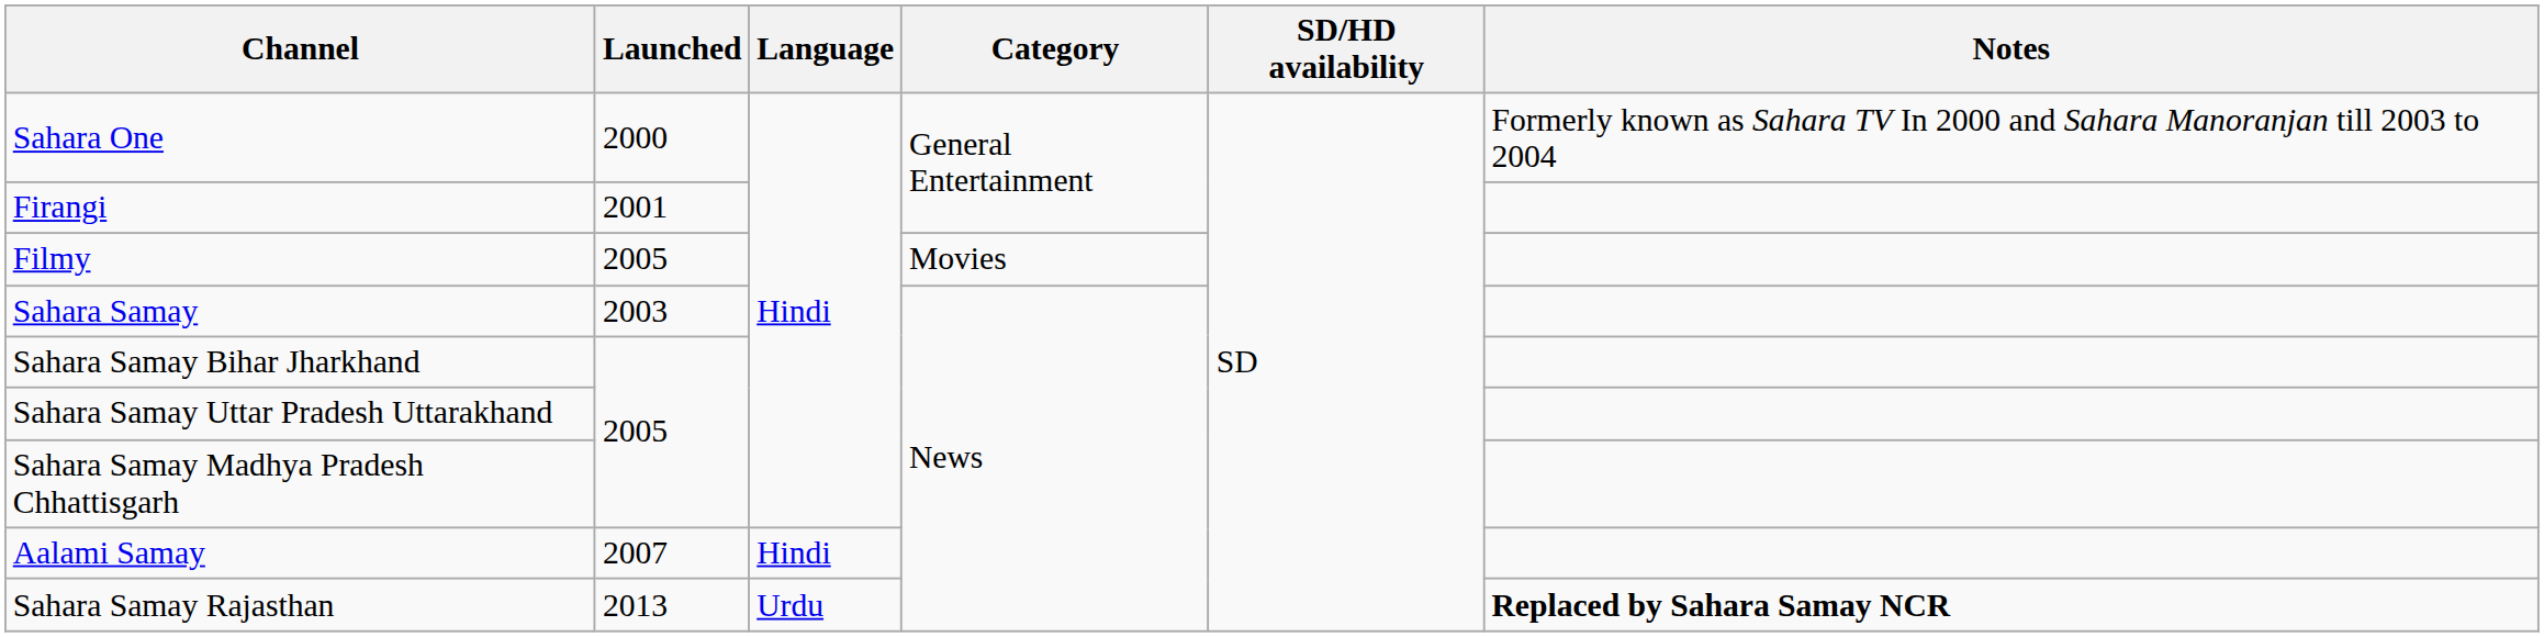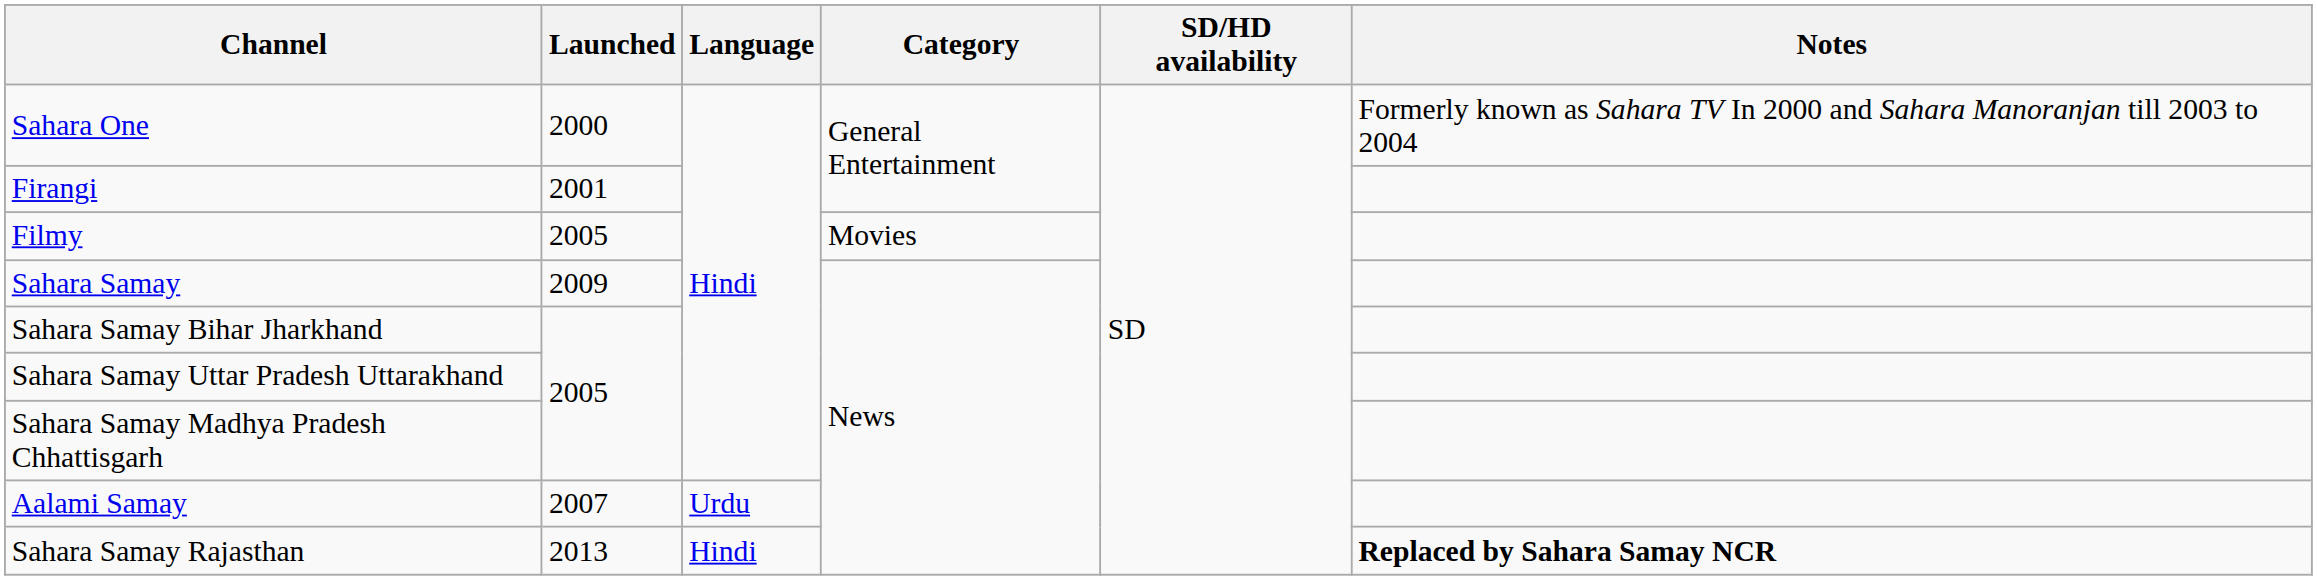 <table class="wikitable sortable">
 <tr>
 <th>Channel</th>
 <th>Launched</th>
 <th>Language</th>
 <th>Category</th>
 <th>SD/HD availability</th>
 <th>Notes</th>
 </tr>
 <tr>
 <td><a href='#'>Sahara One</a></td>
 <td>2000</td>
 <td rowspan="7"><a href='#'>Hindi</a></td>
 <td rowspan="2">General Entertainment</td>
 <td rowspan="9">SD</td>
 <td>Formerly known as <em>Sahara TV</em> In 2000 and <em>Sahara Manoranjan</em> till 2003 to 2004</td>
 </tr>
 <tr>
 <td><a href='#'>Firangi</a></td>
 <td>2001</td>
 <td></td>
 </tr>
 <tr>
 <td><a href='#'>Filmy</a></td>
 <td>2005</td>
 <td>Movies</td>
 <td></td>
 </tr>
 <tr>
 <td><a href='#'>Sahara Samay</a></td>
-<td>2003</td>
+<td>2009</td>
 <td rowspan="6">News</td>
 <td></td>
 </tr>
 <tr>
 <td>Sahara Samay Bihar Jharkhand</td>
 <td rowspan="3">2005</td>
 <td></td>
 </tr>
 <tr>
 <td>Sahara Samay Uttar Pradesh Uttarakhand</td>
 <td></td>
 </tr>
 <tr>
 <td>Sahara Samay Madhya Pradesh Chhattisgarh</td>
 <td></td>
 </tr>
 <tr>
 <td><a href='#'>Aalami Samay</a></td>
 <td>2007</td>
-<td><a href='#'>Hindi</a></td>
+<td><a href='#'>Urdu</a></td>
 <td></td>
 </tr>
 <tr>
 <td>Sahara Samay Rajasthan</td>
 <td>2013</td>
-<td><a href='#'>Urdu</a></td>
+<td><a href='#'>Hindi</a></td>
 <td><strong>Replaced by Sahara Samay NCR</strong></td>
 </tr>
 </table>
